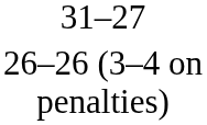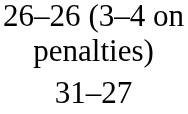 <table style="text-align:center">
 <tr>
 <th width=200></th>
 <th width=100></th>
 <th width=200></th>
 </tr>
 <tr>
+<td align=right></td>
+<td>26–26 (3–4 on penalties)</td>
+<td align=left><strong></strong></td>
+</tr>
+<tr>
 <td align=right><strong></strong></td>
 <td>31–27</td>
 <td align=left></td>
 </tr>
-<tr>
-<td align=right></td>
-<td>26–26 (3–4 on penalties)</td>
-<td align=left><strong></strong></td>
-</tr>
 </table>
